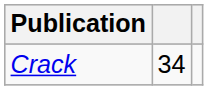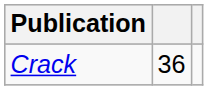 <table class="wikitable">
 <tr>
 <th>Publication</th>
 <th></th>
 <th></th>
 </tr>
 <tr>
 <td><em><a href='#'>Crack</a></em></td>
-<td>34</td>
+<td>36</td>
 <td></td>
 </tr>
 </table>
